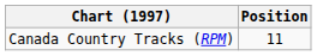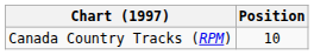 <table class="wikitable sortable">
 <tr>
 <th scope="col">Chart (1997)</th>
 <th scope="col">Position</th>
 </tr>
 <tr>
 <td>Canada Country Tracks (<em><a href='#'>RPM</a></em>)</td>
-<td align="center">11</td>
+<td align="center">10</td>
 </tr>
 </table>
